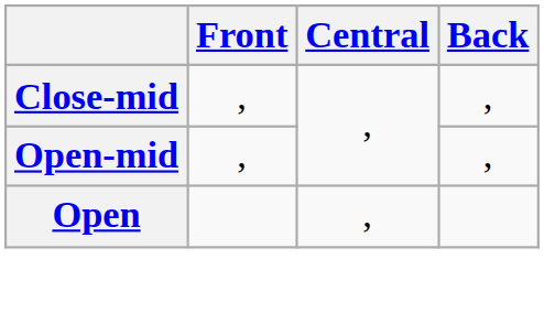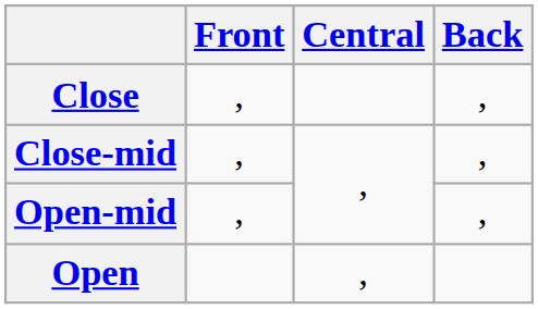 <table class="wikitable">
 <tr>
 <th></th>
 <th align="center"><a href='#'>Front</a></th>
 <th><a href='#'>Central</a></th>
 <th align="center"><a href='#'>Back</a></th>
+</tr>
+<tr>
+<th align="left"><a href='#'>Close</a></th>
+<td align="center">, </td>
+<td></td>
+<td align="center">, </td>
 </tr>
 <tr>
 <th align="left"><a href='#'>Close-mid</a></th>
 <td align="center">, </td>
 <td rowspan="2" align="center">, </td>
 <td align="center">, </td>
 </tr>
 <tr>
 <th align="left"><a href='#'>Open-mid</a></th>
 <td align="center">, </td>
 <td align="center">, </td>
 </tr>
 <tr>
 <th align="left"><a href='#'>Open</a></th>
 <td align="center"></td>
 <td align="center">, </td>
 <td></td>
 </tr>
 </table>
